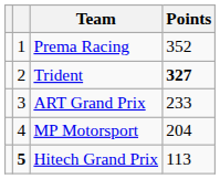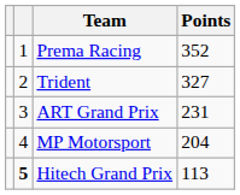 <table class="wikitable" style="font-size: 85%;">
 <tr>
 <th></th>
 <th></th>
 <th>Team</th>
 <th>Points</th>
 </tr>
 <tr>
 <td align="left"></td>
 <td align="center">1</td>
 <td> <a href='#'>Prema Racing</a></td>
 <td>352</td>
 </tr>
 <tr>
 <td align="left"></td>
 <td align="center">2</td>
 <td> <a href='#'>Trident</a></td>
-<td><strong>327</strong></td>
+<td>327</td>
 </tr>
 <tr>
 <td align="left"></td>
 <td align="center">3</td>
 <td> <a href='#'>ART Grand Prix</a></td>
-<td>233</td>
+<td>231</td>
 </tr>
 <tr>
 <td align="left"></td>
 <td align="center">4</td>
 <td> <a href='#'>MP Motorsport</a></td>
 <td>204</td>
 </tr>
 <tr>
 <td align="left"></td>
 <td align="center"><strong>5</strong></td>
 <td> <a href='#'>Hitech Grand Prix</a></td>
 <td>113</td>
 </tr>
 </table>
